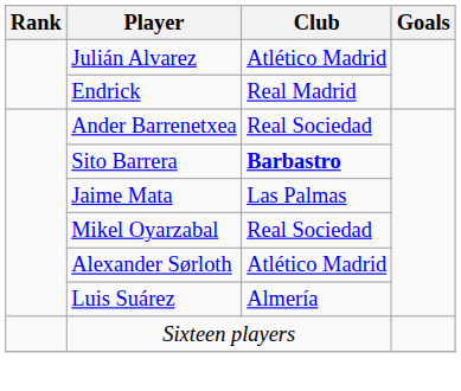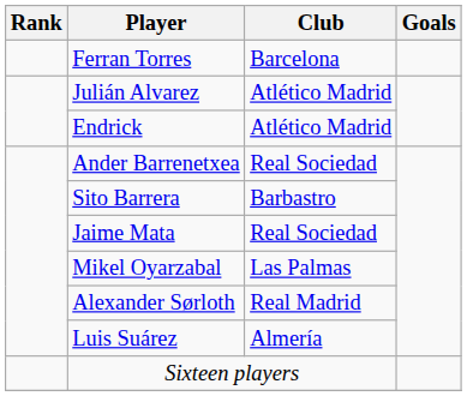 <table class="wikitable">
 <tr>
 <th>Rank</th>
 <th>Player</th>
 <th>Club</th>
 <th>Goals</th>
+</tr>
+<tr>
+<td></td>
+<td> <a href='#'>Ferran Torres</a></td>
+<td><a href='#'>Barcelona</a></td>
+<td></td>
 </tr>
 <tr>
 <td rowspan=2></td>
 <td> <a href='#'>Julián Alvarez</a></td>
 <td><a href='#'>Atlético Madrid</a></td>
 <td rowspan=2></td>
 </tr>
 <tr>
 <td> <a href='#'>Endrick</a></td>
-<td><a href='#'>Real Madrid</a></td>
+<td><a href='#'>Atlético Madrid</a></td>
 </tr>
 <tr>
 <td rowspan=6></td>
 <td> <a href='#'>Ander Barrenetxea</a></td>
 <td><a href='#'>Real Sociedad</a></td>
 <td rowspan=6></td>
 </tr>
 <tr>
 <td> <a href='#'>Sito Barrera</a></td>
-<td><strong><a href='#'>Barbastro</a></strong></td>
+<td><a href='#'>Barbastro</a></td>
 </tr>
 <tr>
 <td> <a href='#'>Jaime Mata</a></td>
+<td><a href='#'>Real Sociedad</a></td>
+</tr>
+<tr>
+<td> <a href='#'>Mikel Oyarzabal</a></td>
 <td><a href='#'>Las Palmas</a></td>
 </tr>
 <tr>
-<td> <a href='#'>Mikel Oyarzabal</a></td>
-<td><a href='#'>Real Sociedad</a></td>
-</tr>
-<tr>
 <td> <a href='#'>Alexander Sørloth</a></td>
-<td><a href='#'>Atlético Madrid</a></td>
+<td><a href='#'>Real Madrid</a></td>
 </tr>
 <tr>
 <td> <a href='#'>Luis Suárez</a></td>
 <td><a href='#'>Almería</a></td>
 </tr>
 <tr>
 <td></td>
 <td colspan=2 align=center><em>Sixteen players</em></td>
 <td></td>
 </tr>
 <tr>
 </tr>
 </table>
